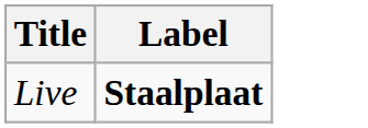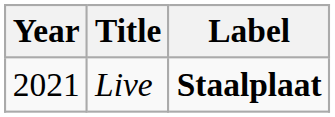 <table class="wikitable">
 <tr>
+<th>Year</th>
 <th>Title</th>
 <th>Label</th>
 </tr>
 <tr>
+<td>2021</td>
 <td><em>Live</em></td>
 <td><strong>Staalplaat</strong></td>
 </tr>
 </table>
